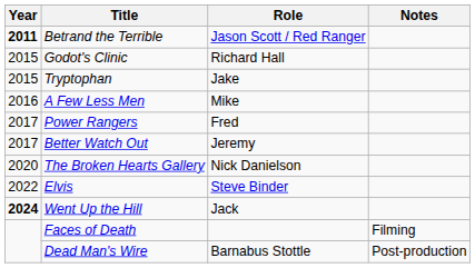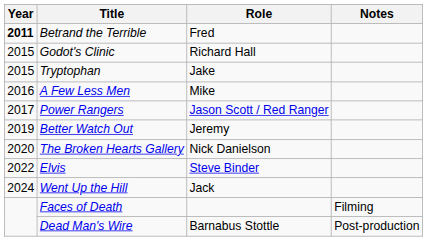 <table class="wikitable sortable">
 <tr>
 <th>Year</th>
 <th>Title</th>
 <th>Role</th>
 <th class="unsortable">Notes</th>
 </tr>
 <tr>
 <td><strong>2011</strong></td>
 <td><em>Betrand the Terrible</em></td>
-<td><a href='#'>Jason Scott / Red Ranger</a></td>
+<td>Fred</td>
 <td></td>
 </tr>
 <tr>
 <td>2015</td>
 <td><em>Godot's Clinic</em></td>
 <td>Richard Hall</td>
 <td></td>
 </tr>
 <tr>
 <td>2015</td>
 <td><em>Tryptophan</em></td>
 <td>Jake</td>
 <td></td>
 </tr>
 <tr>
 <td>2016</td>
 <td><em><a href='#'>A Few Less Men</a></em></td>
 <td>Mike</td>
 <td></td>
 </tr>
 <tr>
 <td>2017</td>
 <td><em><a href='#'>Power Rangers</a></em></td>
-<td>Fred</td>
+<td><a href='#'>Jason Scott / Red Ranger</a></td>
 <td></td>
 </tr>
 <tr>
-<td>2017</td>
+<td>2019</td>
 <td><em><a href='#'>Better Watch Out</a></em></td>
 <td>Jeremy</td>
 <td></td>
 </tr>
 <tr>
 <td>2020</td>
 <td><em><a href='#'>The Broken Hearts Gallery</a></em></td>
 <td>Nick Danielson</td>
 <td></td>
 </tr>
 <tr>
 <td>2022</td>
 <td><em><a href='#'>Elvis</a></em></td>
 <td><a href='#'>Steve Binder</a></td>
 <td></td>
 </tr>
 <tr>
-<td><strong>2024</strong></td>
+<td>2024</td>
 <td><em><a href='#'>Went Up the Hill</a></em></td>
 <td>Jack</td>
 <td></td>
 </tr>
 <tr>
 <td rowspan="2"></td>
 <td><em><a href='#'>Faces of Death</a></em></td>
 <td></td>
 <td>Filming</td>
 </tr>
 <tr>
 <td><em><a href='#'>Dead Man's Wire</a></em></td>
 <td>Barnabus Stottle</td>
 <td>Post-production</td>
 </tr>
 </table>
